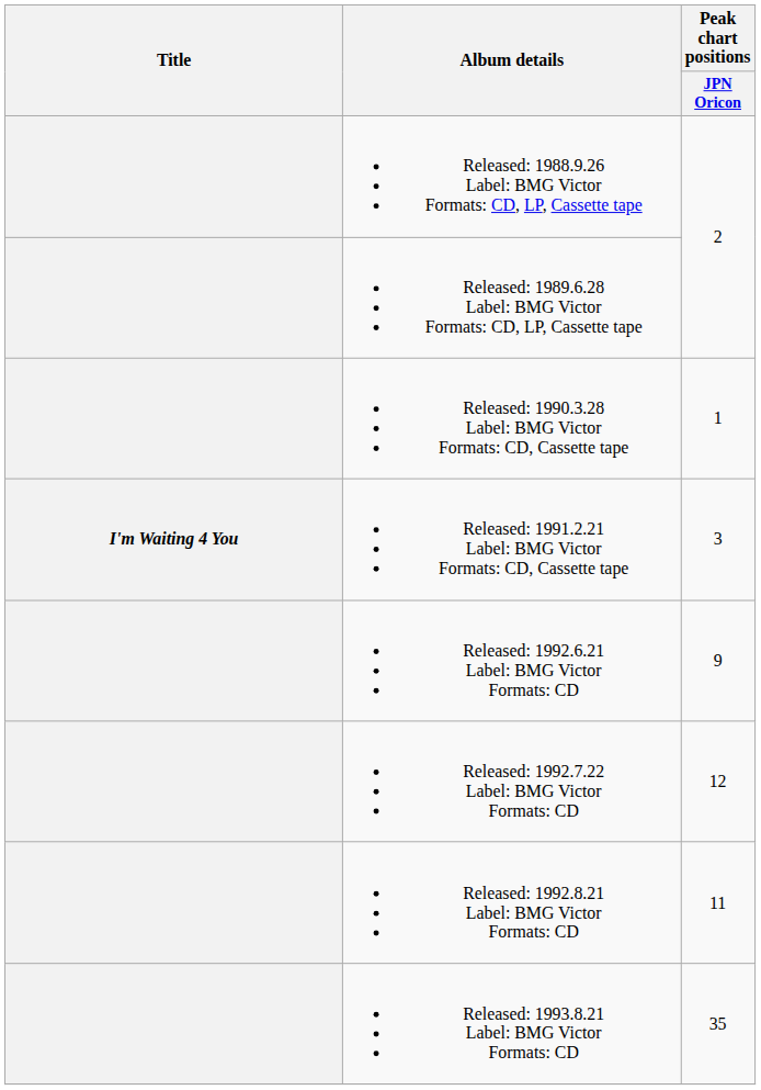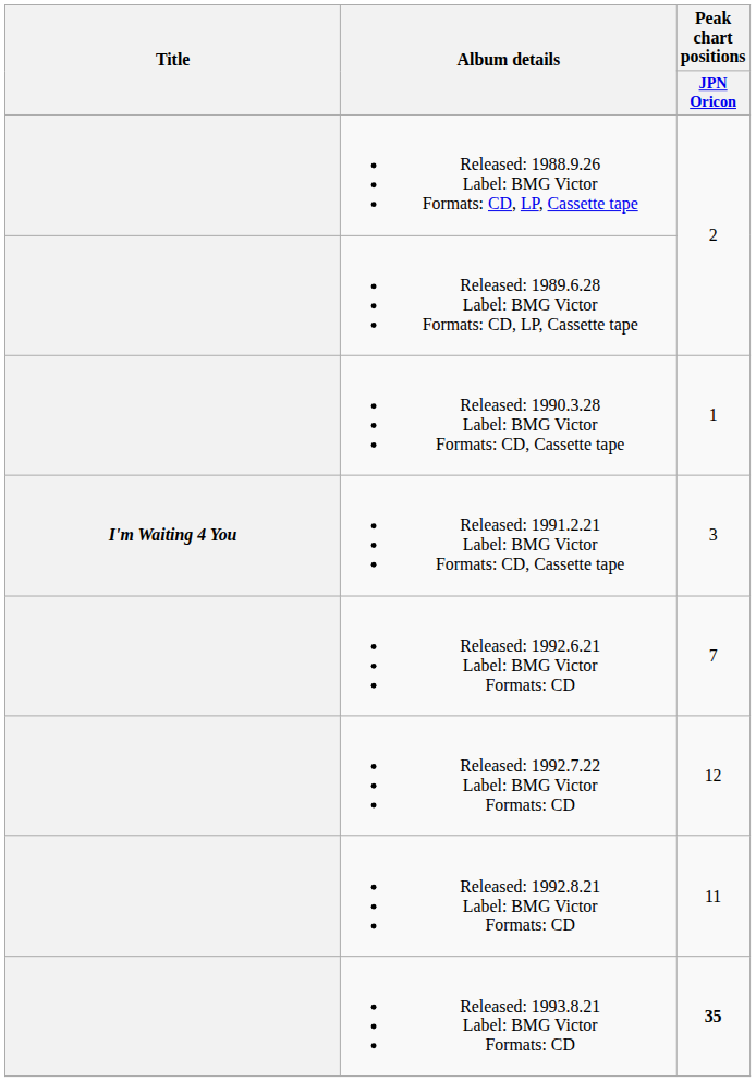 <table class="wikitable plainrowheaders" style="text-align:center;">
 <tr>
 <th scope="col" rowspan="2" style="width:19em;">Title</th>
 <th scope="col" rowspan="2" style="width:19em;">Album details</th>
 <th scope="col">Peak chart positions</th>
 </tr>
 <tr>
 <th scope="col" style="width:2.9em;font-size:90%;"><a href='#'>JPN<br>Oricon</a><br></th>
 </tr>
 <tr>
 <th scope="row"></th>
 <td><br><ul><li>Released: 1988.9.26</li><li>Label: BMG Victor</li><li>Formats: <a href='#'>CD</a>, <a href='#'>LP</a>, <a href='#'>Cassette tape</a></li></ul></td>
 <td rowspan="2"align="center">2</td>
 </tr>
 <tr>
 <th scope="row"></th>
 <td><br><ul><li>Released: 1989.6.28</li><li>Label: BMG Victor</li><li>Formats: CD, LP, Cassette tape</li></ul></td>
 </tr>
 <tr>
 <th scope="row"></th>
 <td><br><ul><li>Released: 1990.3.28</li><li>Label: BMG Victor</li><li>Formats: CD, Cassette tape</li></ul></td>
 <td align="center">1</td>
 </tr>
 <tr>
 <th scope="row"><em>I'm Waiting 4 You</em></th>
 <td><br><ul><li>Released: 1991.2.21</li><li>Label: BMG Victor</li><li>Formats: CD, Cassette tape</li></ul></td>
 <td align="center">3</td>
 </tr>
 <tr>
 <th scope="row"></th>
 <td><br><ul><li>Released: 1992.6.21</li><li>Label: BMG Victor</li><li>Formats: CD</li></ul></td>
-<td align="center">9</td>
+<td align="center">7</td>
 </tr>
 <tr>
 <th scope="row"></th>
 <td><br><ul><li>Released: 1992.7.22</li><li>Label: BMG Victor</li><li>Formats: CD</li></ul></td>
 <td align="center">12</td>
 </tr>
 <tr>
 <th scope="row"></th>
 <td><br><ul><li>Released: 1992.8.21</li><li>Label: BMG Victor</li><li>Formats: CD</li></ul></td>
 <td align="center">11</td>
 </tr>
 <tr>
 <th scope="row"></th>
 <td><br><ul><li>Released: 1993.8.21</li><li>Label: BMG Victor</li><li>Formats: CD</li></ul></td>
-<td align="center">35</td>
+<td align="center"><strong>35</strong></td>
 </tr>
 <tr>
 </tr>
 </table>
